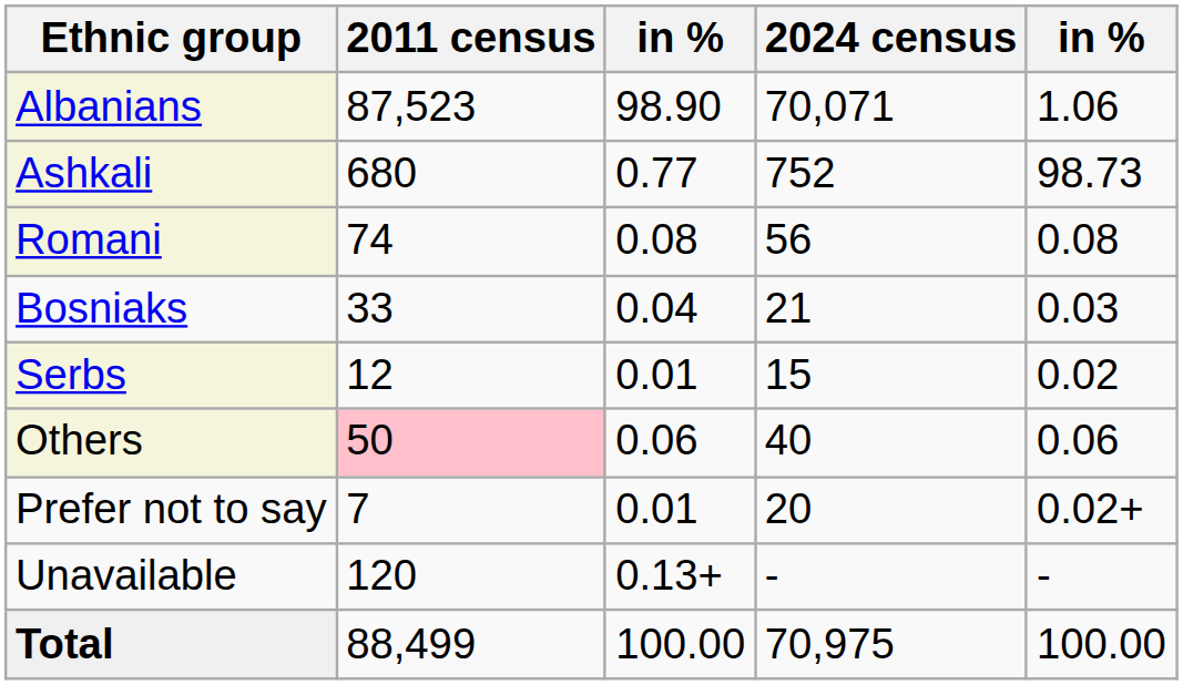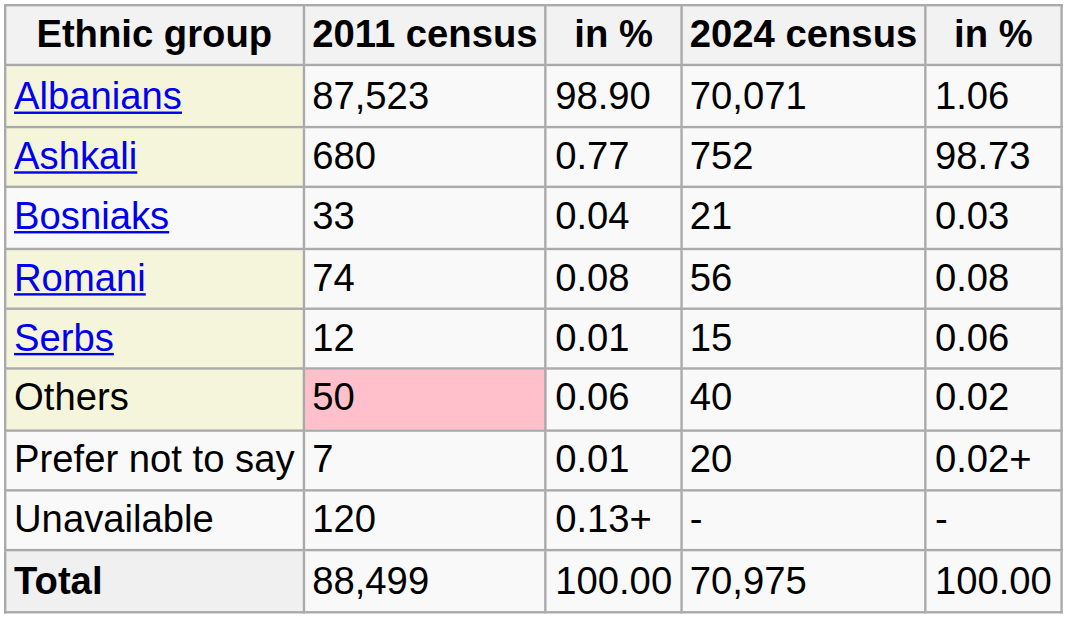 <table class="wikitable">
 <tr>
 <th>Ethnic group</th>
 <th>2011 census</th>
 <th>in %</th>
 <th>2024 census</th>
 <th>in %</th>
 </tr>
 <tr>
 <td style="background:#F5F5DC;"><a href='#'>Albanians</a></td>
 <td>87,523</td>
 <td>98.90</td>
 <td>70,071</td>
 <td>1.06</td>
 </tr>
 <tr>
 <td style="background:#F5F5DC;"><a href='#'>Ashkali</a></td>
 <td>680</td>
 <td>0.77</td>
 <td>752</td>
 <td>98.73</td>
 </tr>
 <tr>
+<td><a href='#'>Bosniaks</a></td>
+<td>33</td>
+<td>0.04</td>
+<td>21</td>
+<td>0.03</td>
+</tr>
+<tr>
 <td style="background:#F5F5DC;"><a href='#'>Romani</a></td>
 <td>74</td>
 <td>0.08</td>
 <td>56</td>
 <td>0.08</td>
 </tr>
 <tr>
-<td><a href='#'>Bosniaks</a></td>
-<td>33</td>
-<td>0.04</td>
-<td>21</td>
-<td>0.03</td>
-</tr>
-<tr>
 <td style="background:#F5F5DC;"><a href='#'>Serbs</a></td>
 <td>12</td>
 <td>0.01</td>
 <td>15</td>
-<td>0.02</td>
+<td>0.06</td>
 </tr>
 <tr>
 <td style="background:#F5F5DC;">Others</td>
 <td style="background: pink;">50</td>
 <td>0.06</td>
 <td>40</td>
-<td>0.06</td>
+<td>0.02</td>
 </tr>
 <tr>
 <td>Prefer not to say</td>
 <td>7</td>
 <td>0.01</td>
 <td>20</td>
 <td>0.02+</td>
 </tr>
 <tr>
 <td>Unavailable</td>
 <td>120</td>
 <td>0.13+</td>
 <td>-</td>
 <td>-</td>
 </tr>
 <tr>
 <td style="background:#F0F0F0;"><strong>Total</strong></td>
 <td>88,499</td>
 <td>100.00</td>
 <td>70,975</td>
 <td>100.00</td>
 </tr>
 </table>
